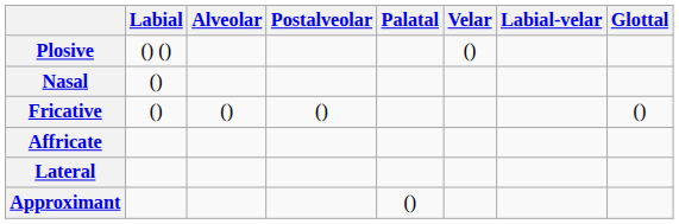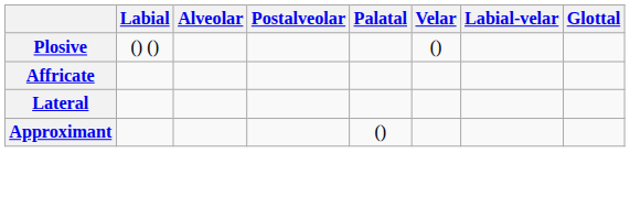 <table class="wikitable" style="text-align:center;">
 <tr>
 <th></th>
 <th><a href='#'>Labial</a></th>
 <th><a href='#'>Alveolar</a></th>
 <th><a href='#'>Postalveolar</a></th>
 <th><a href='#'>Palatal</a></th>
 <th><a href='#'>Velar</a></th>
 <th><a href='#'>Labial-velar</a></th>
 <th><a href='#'>Glottal</a></th>
 </tr>
 <tr>
 <th><a href='#'>Plosive</a></th>
 <td>()    ()</td>
 <td>  </td>
 <td></td>
 <td></td>
 <td>  ()  </td>
 <td>  </td>
 <td></td>
-</tr>
-<tr>
-<th><a href='#'>Nasal</a></th>
-<td>  ()</td>
-<td></td>
-<td></td>
-<td></td>
-<td></td>
-<td></td>
-<td></td>
-</tr>
-<tr>
-<th><a href='#'>Fricative</a></th>
-<td>  ()</td>
-<td>  ()</td>
-<td>  ()</td>
-<td></td>
-<td></td>
-<td></td>
-<td>  ()</td>
 </tr>
 <tr>
 <th><a href='#'>Affricate</a></th>
 <td></td>
 <td></td>
 <td></td>
 <td></td>
 <td></td>
 <td></td>
 <td></td>
 </tr>
 <tr>
 <th><a href='#'>Lateral</a></th>
 <td></td>
 <td></td>
 <td></td>
 <td></td>
 <td></td>
 <td></td>
 <td></td>
 </tr>
 <tr>
 <th><a href='#'>Approximant</a></th>
 <td></td>
 <td></td>
 <td></td>
 <td>  ()</td>
 <td></td>
 <td></td>
 <td></td>
 </tr>
 </table>
